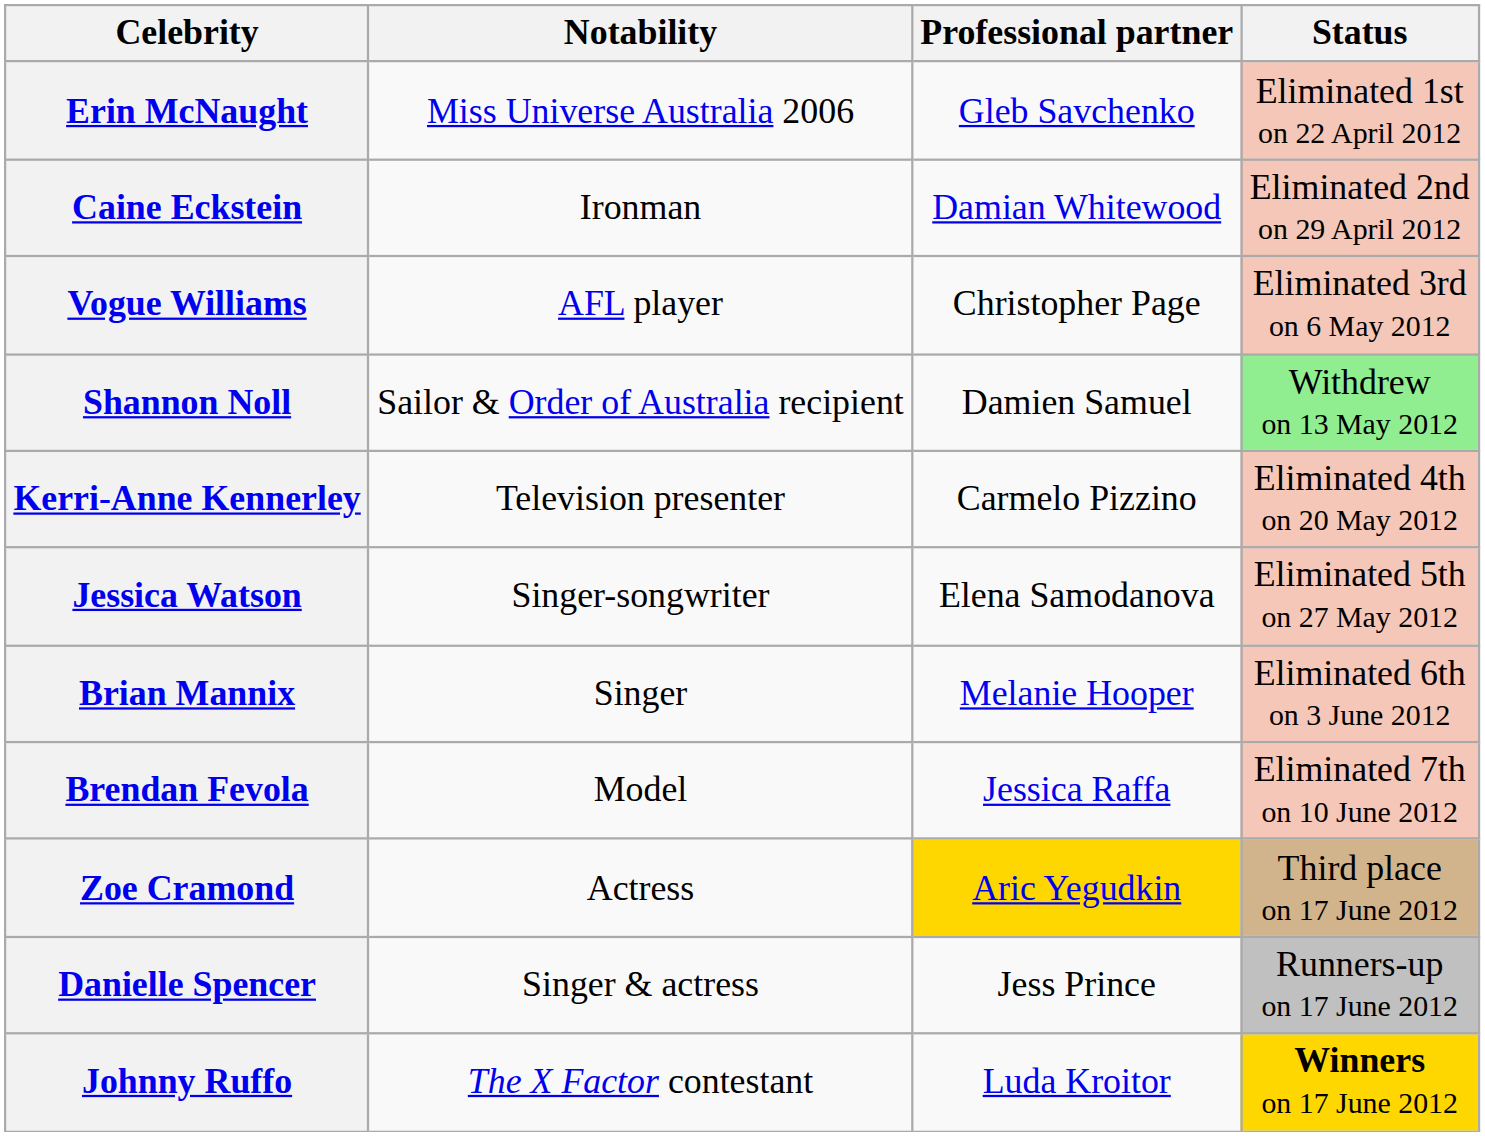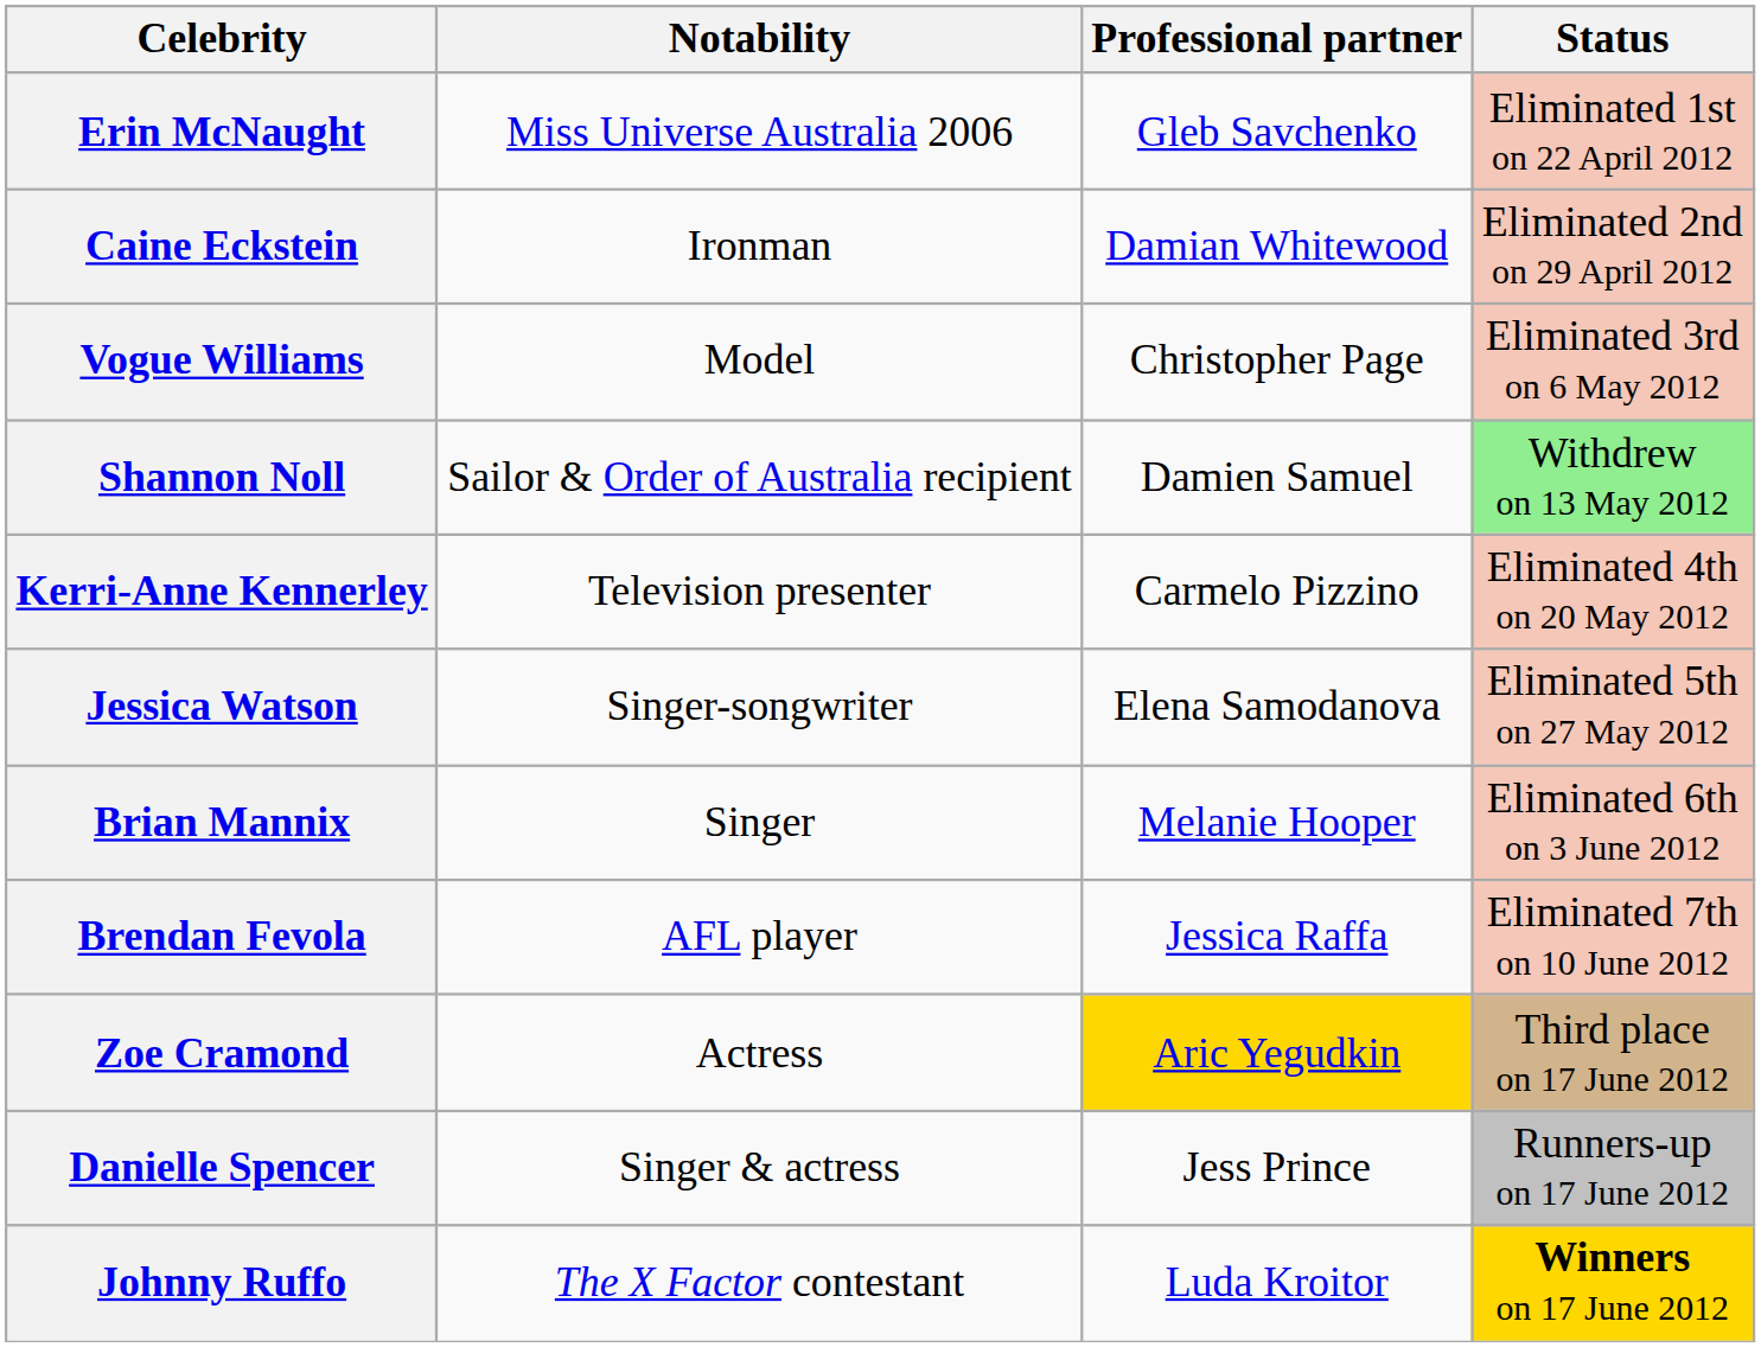 <table class="wikitable sortable" style="text-align:center;">
 <tr>
 <th scope="col">Celebrity</th>
 <th scope="col" class="unsortable">Notability</th>
 <th scope="col">Professional partner</th>
 <th scope="col">Status</th>
 </tr>
 <tr>
 <th scope="row"><a href='#'>Erin McNaught</a></th>
 <td><a href='#'>Miss Universe Australia</a> 2006</td>
 <td><a href='#'>Gleb Savchenko</a></td>
 <td bgcolor="f4c7b8">Eliminated 1st<br><small>on 22 April 2012</small></td>
 </tr>
 <tr>
 <th scope="row"><a href='#'>Caine Eckstein</a></th>
 <td>Ironman</td>
 <td><a href='#'>Damian Whitewood</a></td>
 <td bgcolor="f4c7b8">Eliminated 2nd<br><small>on 29 April 2012</small></td>
 </tr>
 <tr>
 <th scope="row"><a href='#'>Vogue Williams</a></th>
-<td><a href='#'>AFL</a> player</td>
+<td>Model</td>
 <td>Christopher Page</td>
 <td bgcolor="f4c7b8">Eliminated 3rd<br><small>on 6 May 2012</small></td>
 </tr>
 <tr>
 <th scope="row"><a href='#'>Shannon Noll</a></th>
 <td>Sailor & <a href='#'>Order of Australia</a> recipient</td>
 <td>Damien Samuel</td>
 <td bgcolor="lightgreen">Withdrew<br><small>on 13 May 2012</small></td>
 </tr>
 <tr>
 <th scope="row"><a href='#'>Kerri-Anne Kennerley</a></th>
 <td>Television presenter</td>
 <td>Carmelo Pizzino</td>
 <td bgcolor="f4c7b8">Eliminated 4th<br><small>on 20 May 2012</small></td>
 </tr>
 <tr>
 <th scope="row"><a href='#'>Jessica Watson</a></th>
 <td>Singer-songwriter</td>
 <td>Elena Samodanova</td>
 <td bgcolor="f4c7b8">Eliminated 5th<br><small>on 27 May 2012</small></td>
 </tr>
 <tr>
 <th scope="row"><a href='#'>Brian Mannix</a></th>
 <td>Singer</td>
 <td><a href='#'>Melanie Hooper</a></td>
 <td bgcolor="f4c7b8">Eliminated 6th<br><small>on 3 June 2012</small></td>
 </tr>
 <tr>
 <th scope="row"><a href='#'>Brendan Fevola</a></th>
-<td>Model</td>
+<td><a href='#'>AFL</a> player</td>
 <td><a href='#'>Jessica Raffa</a></td>
 <td bgcolor="f4c7b8">Eliminated 7th<br><small>on 10 June 2012</small></td>
 </tr>
 <tr>
 <th scope="row"><a href='#'>Zoe Cramond</a></th>
 <td>Actress</td>
 <td style="background: gold;"><a href='#'>Aric Yegudkin</a></td>
 <td bgcolor="tan">Third place<br><small>on 17 June 2012</small></td>
 </tr>
 <tr>
 <th scope="row"><a href='#'>Danielle Spencer</a></th>
 <td>Singer & actress</td>
 <td>Jess Prince</td>
 <td bgcolor="silver">Runners-up<br><small>on 17 June 2012</small></td>
 </tr>
 <tr>
 <th scope="row"><a href='#'>Johnny Ruffo</a></th>
 <td><em><a href='#'>The X Factor</a></em> contestant</td>
 <td><a href='#'>Luda Kroitor</a></td>
 <td bgcolor="gold"><strong>Winners</strong><br><small>on 17 June 2012</small></td>
 </tr>
 </table>
